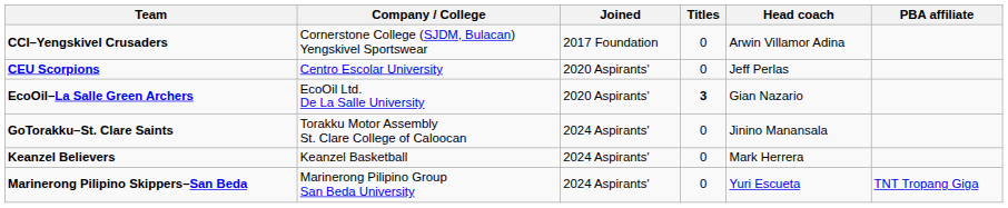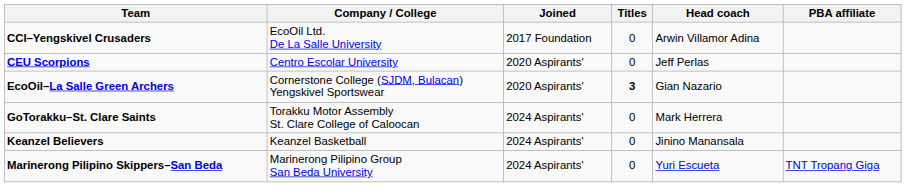 <table class="wikitable" style="width:100%; text-align:left">
 <tr>
 <th>Team</th>
 <th>Company / College</th>
 <th>Joined</th>
 <th>Titles</th>
 <th>Head coach</th>
 <th>PBA affiliate</th>
 </tr>
 <tr>
 <td><strong>CCI–Yengskivel Crusaders</strong></td>
-<td>Cornerstone College (<a href='#'>SJDM, Bulacan</a>) <br> Yengskivel Sportswear</td>
+<td>EcoOil Ltd. <br> <a href='#'>De La Salle University</a></td>
 <td>2017 Foundation</td>
 <td align=center>0</td>
 <td>Arwin Villamor Adina</td>
 <td></td>
 </tr>
 <tr>
 <td><strong><a href='#'>CEU Scorpions</a></strong></td>
 <td><a href='#'>Centro Escolar University</a></td>
 <td>2020 Aspirants'</td>
 <td align=center>0</td>
 <td>Jeff Perlas</td>
 <td></td>
 </tr>
 <tr>
 <td><strong>EcoOil–<a href='#'>La Salle Green Archers</a></strong></td>
-<td>EcoOil Ltd. <br> <a href='#'>De La Salle University</a></td>
+<td>Cornerstone College (<a href='#'>SJDM, Bulacan</a>) <br> Yengskivel Sportswear</td>
 <td>2020 Aspirants'</td>
 <td align=center><strong>3</strong></td>
 <td>Gian Nazario</td>
 <td></td>
 </tr>
 <tr>
 <td><strong>GoTorakku–St. Clare Saints</strong></td>
 <td>Torakku Motor Assembly <br> St. Clare College of Caloocan</td>
 <td>2024 Aspirants'</td>
 <td align=center>0</td>
-<td>Jinino Manansala</td>
+<td>Mark Herrera</td>
 <td></td>
 </tr>
 <tr>
 <td><strong>Keanzel Believers</strong></td>
 <td>Keanzel Basketball</td>
 <td>2024 Aspirants'</td>
 <td align=center>0</td>
-<td>Mark Herrera</td>
+<td>Jinino Manansala</td>
 <td></td>
 </tr>
 <tr>
 <td><strong>Marinerong Pilipino Skippers–<a href='#'>San Beda</a></strong></td>
 <td>Marinerong Pilipino Group <br> <a href='#'>San Beda University</a></td>
 <td>2024 Aspirants'</td>
 <td align=center>0</td>
 <td><a href='#'>Yuri Escueta</a></td>
 <td><a href='#'>TNT Tropang Giga</a></td>
 </tr>
 </table>
